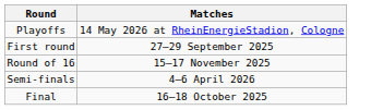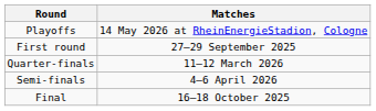 <table class=wikitable style="text-align: center">
 <tr>
 <th>Round</th>
 <th>Matches</th>
 </tr>
 <tr>
 <td>Playoffs</td>
 <td>14 May 2026 at <a href='#'>RheinEnergieStadion</a>, <a href='#'>Cologne</a></td>
 </tr>
 <tr>
 <td>First round</td>
 <td>27–29 September 2025</td>
 </tr>
 <tr>
-<td>Round of 16</td>
-<td>15–17 November 2025</td>
+<td>Quarter-finals</td>
+<td>11–12 March 2026</td>
 </tr>
 <tr>
 <td>Semi-finals</td>
 <td>4–6 April 2026</td>
 </tr>
 <tr>
 <td>Final</td>
 <td>16–18 October 2025</td>
 </tr>
 </table>
